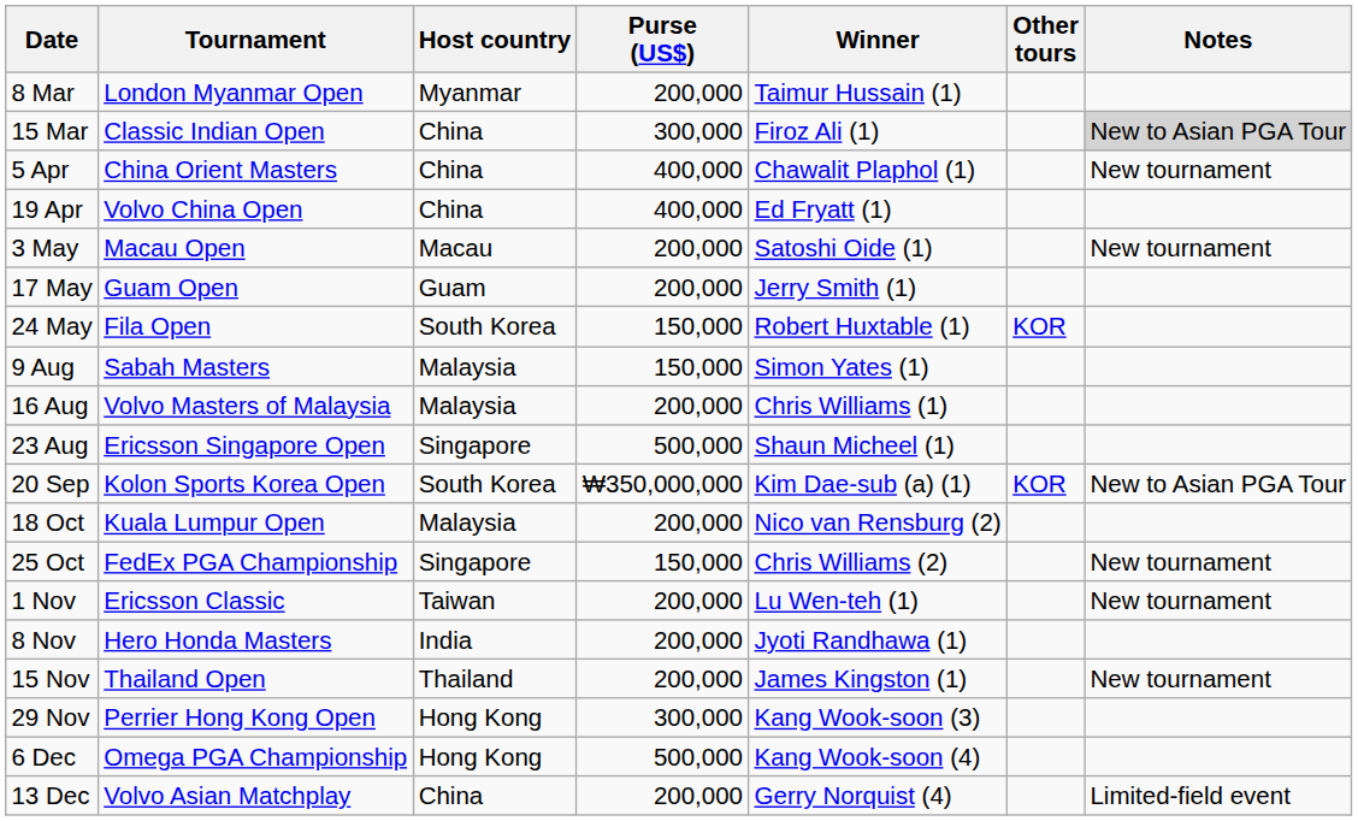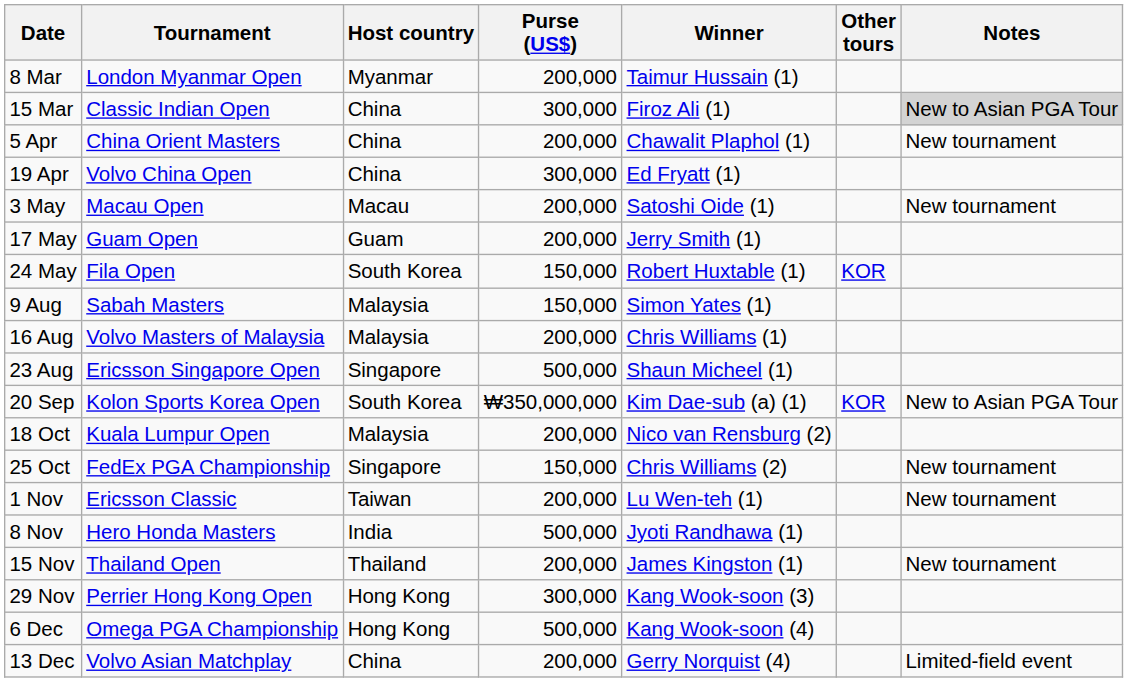 <table class="wikitable" style="font-size:95%">
 <tr>
 <th>Date</th>
 <th>Tournament</th>
 <th>Host country</th>
 <th>Purse<br>(<a href='#'>US$</a>)</th>
 <th>Winner</th>
 <th>Other<br>tours</th>
 <th>Notes</th>
 </tr>
 <tr>
 <td>8 Mar</td>
 <td><a href='#'>London Myanmar Open</a></td>
 <td>Myanmar</td>
 <td align=right>200,000</td>
 <td> <a href='#'>Taimur Hussain</a> (1)</td>
 <td></td>
 <td></td>
 </tr>
 <tr>
 <td>15 Mar</td>
 <td><a href='#'>Classic Indian Open</a></td>
 <td>China</td>
 <td align=right>300,000</td>
 <td> <a href='#'>Firoz Ali</a> (1)</td>
 <td></td>
 <td style="background: lightgrey;">New to Asian PGA Tour</td>
 </tr>
 <tr>
 <td>5 Apr</td>
 <td><a href='#'>China Orient Masters</a></td>
 <td>China</td>
-<td align=right>400,000</td>
+<td align=right>200,000</td>
 <td> <a href='#'>Chawalit Plaphol</a> (1)</td>
 <td></td>
 <td>New tournament</td>
 </tr>
 <tr>
 <td>19 Apr</td>
 <td><a href='#'>Volvo China Open</a></td>
 <td>China</td>
-<td align=right>400,000</td>
+<td align=right>300,000</td>
 <td> <a href='#'>Ed Fryatt</a> (1)</td>
 <td></td>
 <td></td>
 </tr>
 <tr>
 <td>3 May</td>
 <td><a href='#'>Macau Open</a></td>
 <td>Macau</td>
 <td align=right>200,000</td>
 <td> <a href='#'>Satoshi Oide</a> (1)</td>
 <td></td>
 <td>New tournament</td>
 </tr>
 <tr>
 <td>17 May</td>
 <td><a href='#'>Guam Open</a></td>
 <td>Guam</td>
 <td align=right>200,000</td>
 <td> <a href='#'>Jerry Smith</a> (1)</td>
 <td></td>
 <td></td>
 </tr>
 <tr>
 <td>24 May</td>
 <td><a href='#'>Fila Open</a></td>
 <td>South Korea</td>
 <td align=right>150,000</td>
 <td> <a href='#'>Robert Huxtable</a> (1)</td>
 <td><a href='#'>KOR</a></td>
 <td></td>
 </tr>
 <tr>
 <td>9 Aug</td>
 <td><a href='#'>Sabah Masters</a></td>
 <td>Malaysia</td>
 <td align=right>150,000</td>
 <td> <a href='#'>Simon Yates</a> (1)</td>
 <td></td>
 <td></td>
 </tr>
 <tr>
 <td>16 Aug</td>
 <td><a href='#'>Volvo Masters of Malaysia</a></td>
 <td>Malaysia</td>
 <td align=right>200,000</td>
 <td> <a href='#'>Chris Williams</a> (1)</td>
 <td></td>
 <td></td>
 </tr>
 <tr>
 <td>23 Aug</td>
 <td><a href='#'>Ericsson Singapore Open</a></td>
 <td>Singapore</td>
 <td align=right>500,000</td>
 <td> <a href='#'>Shaun Micheel</a> (1)</td>
 <td></td>
 <td></td>
 </tr>
 <tr>
 <td>20 Sep</td>
 <td><a href='#'>Kolon Sports Korea Open</a></td>
 <td>South Korea</td>
 <td align=right>₩350,000,000</td>
 <td> <a href='#'>Kim Dae-sub</a> (a) (1)</td>
 <td><a href='#'>KOR</a></td>
 <td>New to Asian PGA Tour</td>
 </tr>
 <tr>
 <td>18 Oct</td>
 <td><a href='#'>Kuala Lumpur Open</a></td>
 <td>Malaysia</td>
 <td align=right>200,000</td>
 <td> <a href='#'>Nico van Rensburg</a> (2)</td>
 <td></td>
 <td></td>
 </tr>
 <tr>
 <td>25 Oct</td>
 <td><a href='#'>FedEx PGA Championship</a></td>
 <td>Singapore</td>
 <td align=right>150,000</td>
 <td> <a href='#'>Chris Williams</a> (2)</td>
 <td></td>
 <td>New tournament</td>
 </tr>
 <tr>
 <td>1 Nov</td>
 <td><a href='#'>Ericsson Classic</a></td>
 <td>Taiwan</td>
 <td align=right>200,000</td>
 <td> <a href='#'>Lu Wen-teh</a> (1)</td>
 <td></td>
 <td>New tournament</td>
 </tr>
 <tr>
 <td>8 Nov</td>
 <td><a href='#'>Hero Honda Masters</a></td>
 <td>India</td>
-<td align=right>200,000</td>
+<td align=right>500,000</td>
 <td> <a href='#'>Jyoti Randhawa</a> (1)</td>
 <td></td>
 <td></td>
 </tr>
 <tr>
 <td>15 Nov</td>
 <td><a href='#'>Thailand Open</a></td>
 <td>Thailand</td>
 <td align=right>200,000</td>
 <td> <a href='#'>James Kingston</a> (1)</td>
 <td></td>
 <td>New tournament</td>
 </tr>
 <tr>
 <td>29 Nov</td>
 <td><a href='#'>Perrier Hong Kong Open</a></td>
 <td>Hong Kong</td>
 <td align=right>300,000</td>
 <td> <a href='#'>Kang Wook-soon</a> (3)</td>
 <td></td>
 <td></td>
 </tr>
 <tr>
 <td>6 Dec</td>
 <td><a href='#'>Omega PGA Championship</a></td>
 <td>Hong Kong</td>
 <td align=right>500,000</td>
 <td> <a href='#'>Kang Wook-soon</a> (4)</td>
 <td></td>
 <td></td>
 </tr>
 <tr>
 <td>13 Dec</td>
 <td><a href='#'>Volvo Asian Matchplay</a></td>
 <td>China</td>
 <td align=right>200,000</td>
 <td> <a href='#'>Gerry Norquist</a> (4)</td>
 <td></td>
 <td>Limited-field event</td>
 </tr>
 </table>
